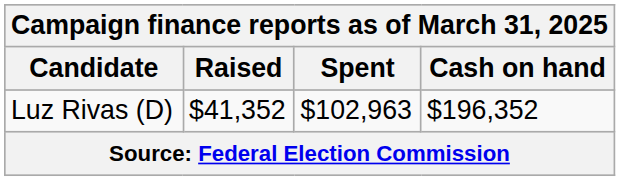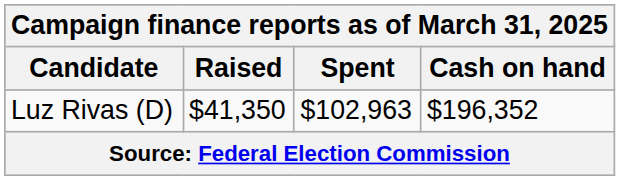 <table class="wikitable sortable">
 <tr>
 <th colspan=4>Campaign finance reports as of March 31, 2025</th>
 </tr>
 <tr style="text-align:center;">
 <th>Candidate</th>
 <th>Raised</th>
 <th>Spent</th>
 <th>Cash on hand</th>
 </tr>
 <tr>
 <td>Luz Rivas (D)</td>
-<td>$41,352</td>
+<td>$41,350</td>
 <td>$102,963</td>
 <td>$196,352</td>
 </tr>
 <tr>
 <th colspan="4"><small>Source: <a href='#'>Federal Election Commission</a></small></th>
 </tr>
 </table>
